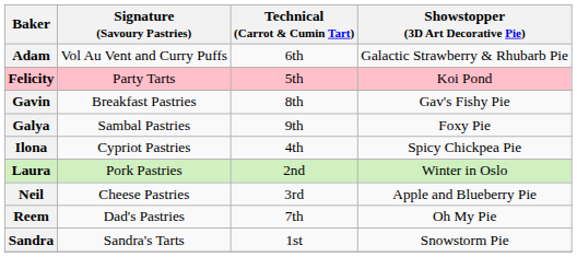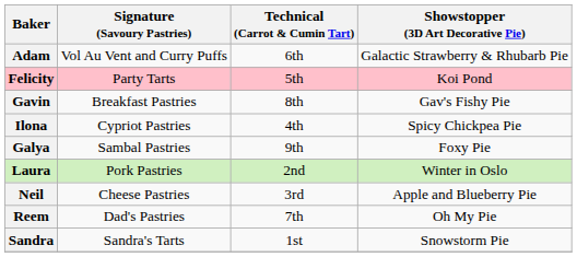 <table class="wikitable sortable" style="text-align:center">
 <tr>
 <th>Baker</th>
 <th class="unsortable">Signature<br><small>(Savoury Pastries)</small></th>
 <th>Technical<br><small>(Carrot & Cumin <a href='#'>Tart</a>)</small></th>
 <th class="unsortable">Showstopper<br><small>(3D Art Decorative <a href='#'>Pie</a>)</small></th>
 </tr>
 <tr>
 <th>Adam</th>
 <td>Vol Au Vent and Curry Puffs</td>
 <td>6th</td>
 <td>Galactic Strawberry & Rhubarb Pie</td>
 </tr>
 <tr style="background:Pink;">
 <th style="background:Pink;">Felicity</th>
 <td>Party Tarts</td>
 <td>5th</td>
 <td>Koi Pond</td>
 </tr>
 <tr>
 <th>Gavin</th>
 <td>Breakfast Pastries</td>
 <td>8th</td>
 <td>Gav's Fishy Pie</td>
 </tr>
 <tr>
+<th>Ilona</th>
+<td>Cypriot Pastries</td>
+<td>4th</td>
+<td>Spicy Chickpea Pie</td>
+</tr>
+<tr>
 <th>Galya</th>
 <td>Sambal Pastries</td>
 <td>9th</td>
 <td>Foxy Pie</td>
-</tr>
-<tr>
-<th>Ilona</th>
-<td>Cypriot Pastries</td>
-<td>4th</td>
-<td>Spicy Chickpea Pie</td>
 </tr>
 <tr style="background:#d0f0c0;">
 <th style="background:#d0f0c0;">Laura</th>
 <td>Pork Pastries</td>
 <td>2nd</td>
 <td>Winter in Oslo</td>
 </tr>
 <tr>
 <th>Neil</th>
 <td>Cheese Pastries</td>
 <td>3rd</td>
 <td>Apple and Blueberry Pie</td>
 </tr>
 <tr>
 <th>Reem</th>
 <td>Dad's Pastries</td>
 <td>7th</td>
 <td>Oh My Pie</td>
 </tr>
 <tr>
 <th>Sandra</th>
 <td>Sandra's Tarts</td>
 <td>1st</td>
 <td>Snowstorm Pie</td>
 </tr>
 <tr>
 </tr>
 </table>
